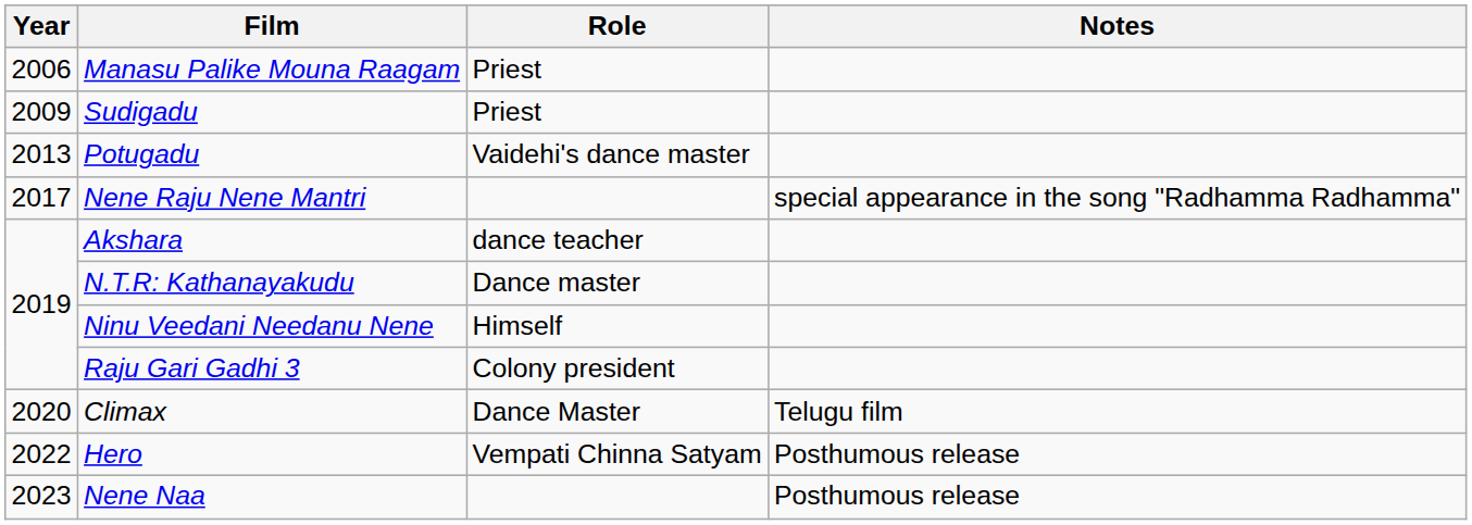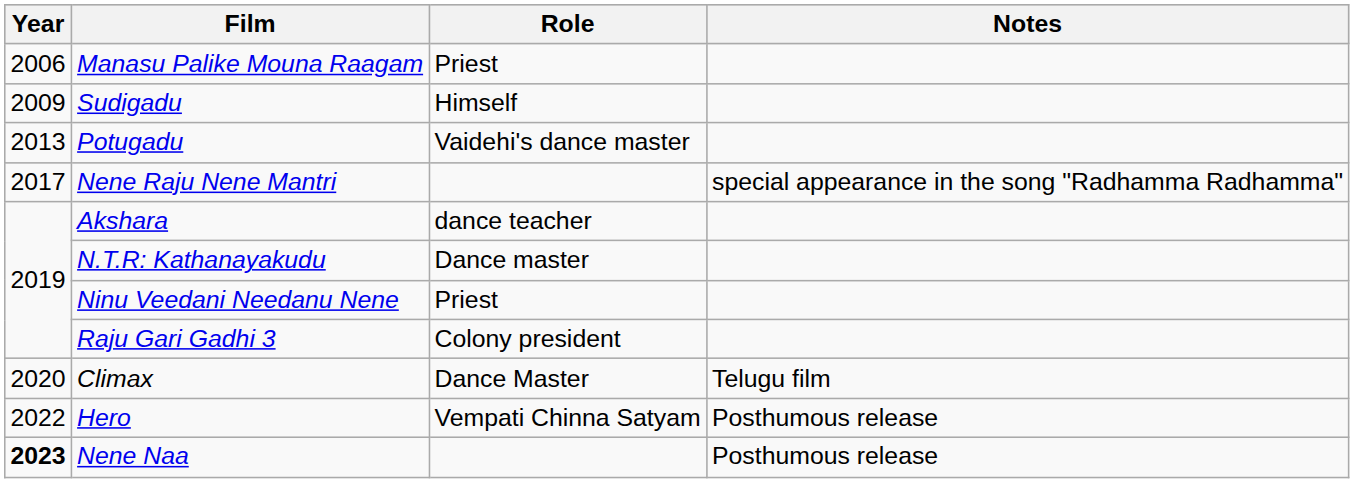 <table class="wikitable">
 <tr style="background:#ccc; text-align:center;">
 <th>Year</th>
 <th>Film</th>
 <th>Role</th>
 <th>Notes</th>
 </tr>
 <tr>
 <td>2006</td>
 <td><em><a href='#'>Manasu Palike Mouna Raagam</a></em></td>
 <td>Priest</td>
 <td></td>
 </tr>
 <tr>
 <td>2009</td>
 <td><em><a href='#'>Sudigadu</a></em></td>
-<td>Priest</td>
+<td>Himself</td>
 <td></td>
 </tr>
 <tr>
 <td>2013</td>
 <td><em><a href='#'>Potugadu</a></em></td>
 <td>Vaidehi's dance master</td>
 <td></td>
 </tr>
 <tr>
 <td>2017</td>
 <td><em><a href='#'>Nene Raju Nene Mantri</a></em></td>
 <td></td>
 <td>special appearance in the song "Radhamma Radhamma"</td>
 </tr>
 <tr>
 <td rowspan="4">2019</td>
 <td><em><a href='#'>Akshara</a></em></td>
 <td>dance teacher</td>
 <td></td>
 </tr>
 <tr>
 <td><em><a href='#'>N.T.R: Kathanayakudu</a></em></td>
 <td>Dance master</td>
 <td></td>
 </tr>
 <tr>
 <td><em><a href='#'>Ninu Veedani Needanu Nene</a></em></td>
-<td>Himself</td>
+<td>Priest</td>
 <td></td>
 </tr>
 <tr>
 <td><em><a href='#'>Raju Gari Gadhi 3</a></em></td>
 <td>Colony president</td>
 <td></td>
 </tr>
 <tr>
 <td>2020</td>
 <td><em>Climax</em></td>
 <td>Dance Master</td>
 <td>Telugu film</td>
 </tr>
 <tr>
 <td>2022</td>
 <td><em><a href='#'>Hero</a></em></td>
 <td>Vempati Chinna Satyam</td>
 <td>Posthumous release</td>
 </tr>
 <tr>
-<td>2023</td>
+<td><strong>2023</strong></td>
 <td><em><a href='#'>Nene Naa</a></em></td>
 <td></td>
 <td>Posthumous release</td>
 </tr>
 </table>
